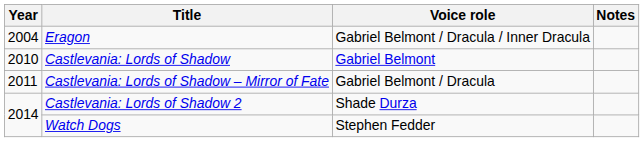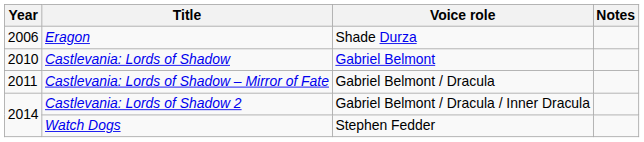 <table class="wikitable sortable">
 <tr>
 <th>Year</th>
 <th>Title</th>
 <th>Voice role</th>
 <th class="unsortable">Notes</th>
 </tr>
 <tr>
-<td>2004</td>
+<td>2006</td>
 <td><em><a href='#'>Eragon</a></em></td>
-<td>Gabriel Belmont / Dracula / Inner Dracula</td>
+<td>Shade <a href='#'>Durza</a></td>
 <td></td>
 </tr>
 <tr>
 <td>2010</td>
 <td><em><a href='#'>Castlevania: Lords of Shadow</a></em></td>
 <td><a href='#'>Gabriel Belmont</a></td>
 <td></td>
 </tr>
 <tr>
 <td>2011</td>
 <td><em><a href='#'>Castlevania: Lords of Shadow – Mirror of Fate</a></em></td>
 <td>Gabriel Belmont / Dracula</td>
 <td></td>
 </tr>
 <tr>
 <td rowspan="2">2014</td>
 <td><em><a href='#'>Castlevania: Lords of Shadow 2</a></em></td>
-<td>Shade <a href='#'>Durza</a></td>
+<td>Gabriel Belmont / Dracula / Inner Dracula</td>
 <td></td>
 </tr>
 <tr>
 <td><em><a href='#'>Watch Dogs</a></em></td>
 <td>Stephen Fedder</td>
 <td></td>
 </tr>
 </table>
